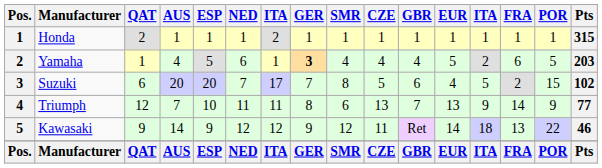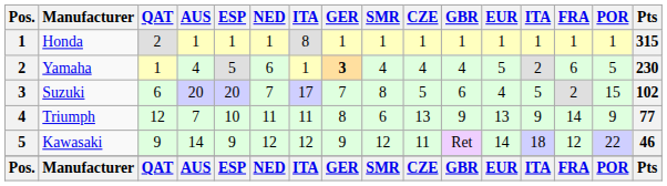 <table class="wikitable" style="font-size: 85%; text-align:center">
 <tr valign="top">
 <th valign="middle">Pos.</th>
 <th valign="middle">Manufacturer</th>
 <th><a href='#'>QAT</a><br></th>
 <th><a href='#'>AUS</a><br></th>
 <th><a href='#'>ESP</a><br></th>
 <th><a href='#'>NED</a><br></th>
 <th><a href='#'>ITA</a><br></th>
 <th><a href='#'>GER</a><br></th>
 <th><a href='#'>SMR</a><br></th>
 <th><a href='#'>CZE</a><br></th>
 <th><a href='#'>GBR</a><br></th>
 <th><a href='#'>EUR</a><br></th>
 <th><a href='#'>ITA</a><br></th>
 <th><a href='#'>FRA</a><br></th>
 <th><a href='#'>POR</a><br></th>
 <th valign="middle">Pts</th>
 </tr>
 <tr>
 <th>1</th>
 <td align="left"> <a href='#'>Honda</a></td>
 <td style="background:#dfdfdf;">2</td>
 <td style="background:#ffffbf;">1</td>
 <td style="background:#ffffbf;">1</td>
 <td style="background:#ffffbf;">1</td>
-<td style="background:#dfdfdf;">2</td>
+<td style="background:#dfdfdf;">8</td>
 <td style="background:#ffffbf;">1</td>
 <td style="background:#ffffbf;">1</td>
 <td style="background:#ffffbf;">1</td>
 <td style="background:#ffffbf;">1</td>
 <td style="background:#ffffbf;">1</td>
 <td style="background:#ffffbf;">1</td>
 <td style="background:#ffffbf;">1</td>
 <td style="background:#ffffbf;">1</td>
 <th>315</th>
 </tr>
 <tr>
 <th>2</th>
 <td align="left"> <a href='#'>Yamaha</a></td>
 <td style="background:#ffffbf;">1</td>
 <td style="background:#dfffdf;">4</td>
 <td style="background:#dfdfdf;">5</td>
 <td style="background:#dfffdf;">6</td>
 <td style="background:#ffffbf;">1</td>
 <td style="background:#ffdf9f;"><strong>3</strong></td>
 <td style="background:#dfffdf;">4</td>
 <td style="background:#dfffdf;">4</td>
 <td style="background:#dfffdf;">4</td>
 <td style="background:#dfffdf;">5</td>
 <td style="background:#dfdfdf;">2</td>
 <td style="background:#dfffdf;">6</td>
 <td style="background:#dfffdf;">5</td>
-<th>203</th>
+<th>230</th>
 </tr>
 <tr>
 <th>3</th>
 <td align="left"> <a href='#'>Suzuki</a></td>
 <td style="background:#dfffdf;">6</td>
 <td style="background:#cfcfff;">20</td>
 <td style="background:#cfcfff;">20</td>
 <td style="background:#dfffdf;">7</td>
 <td style="background:#cfcfff;">17</td>
 <td style="background:#dfffdf;">7</td>
 <td style="background:#dfffdf;">8</td>
 <td style="background:#dfffdf;">5</td>
 <td style="background:#dfffdf;">6</td>
 <td style="background:#dfffdf;">4</td>
 <td style="background:#dfffdf;">5</td>
 <td style="background:#dfdfdf;">2</td>
 <td style="background:#dfffdf;">15</td>
 <th>102</th>
 </tr>
 <tr>
 <th>4</th>
 <td align="left"> <a href='#'>Triumph</a></td>
 <td style="background:#dfffdf;">12</td>
 <td style="background:#dfffdf;">7</td>
 <td style="background:#dfffdf;">10</td>
 <td style="background:#dfffdf;">11</td>
 <td style="background:#dfffdf;">11</td>
 <td style="background:#dfffdf;">8</td>
 <td style="background:#dfffdf;">6</td>
 <td style="background:#dfffdf;">13</td>
-<td style="background:#dfffdf;">7</td>
+<td style="background:#dfffdf;">9</td>
 <td style="background:#dfffdf;">13</td>
 <td style="background:#dfffdf;">9</td>
 <td style="background:#dfffdf;">14</td>
 <td style="background:#dfffdf;">9</td>
 <th>77</th>
 </tr>
 <tr>
 <th>5</th>
 <td align="left"> <a href='#'>Kawasaki</a></td>
 <td style="background:#dfffdf;">9</td>
 <td style="background:#dfffdf;">14</td>
 <td style="background:#dfffdf;">9</td>
 <td style="background:#dfffdf;">12</td>
 <td style="background:#dfffdf;">12</td>
 <td style="background:#dfffdf;">9</td>
 <td style="background:#dfffdf;">12</td>
 <td style="background:#dfffdf;">11</td>
 <td style="background:#efcfff;">Ret</td>
 <td style="background:#dfffdf;">14</td>
 <td style="background:#cfcfff;">18</td>
-<td style="background:#dfffdf;">13</td>
+<td style="background:#dfffdf;">12</td>
 <td style="background:#cfcfff;">22</td>
 <th>46</th>
 </tr>
 <tr>
 </tr>
 <tr valign="top">
 <th valign="middle">Pos.</th>
 <th valign="middle">Manufacturer</th>
 <th><a href='#'>QAT</a><br></th>
 <th><a href='#'>AUS</a><br></th>
 <th><a href='#'>ESP</a><br></th>
 <th><a href='#'>NED</a><br></th>
 <th><a href='#'>ITA</a><br></th>
 <th><a href='#'>GER</a><br></th>
 <th><a href='#'>SMR</a><br></th>
 <th><a href='#'>CZE</a><br></th>
 <th><a href='#'>GBR</a><br></th>
 <th><a href='#'>EUR</a><br></th>
 <th><a href='#'>ITA</a><br></th>
 <th><a href='#'>FRA</a><br></th>
 <th><a href='#'>POR</a><br></th>
 <th valign="middle">Pts</th>
 </tr>
 </table>
